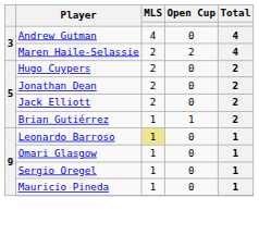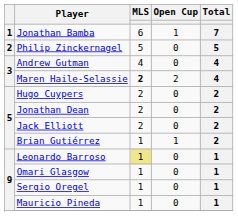 <table class="wikitable sortable" style="text-align:center; font-size:90%">
 <tr>
 <th rowspan="2"></th>
 <th rowspan="2">Player</th>
 <th colspan="1">MLS</th>
 <th colspan="1">Open Cup</th>
 <th colspan="1">Total</th>
 </tr>
 <tr>
 <th></th>
 <th></th>
 <th></th>
 </tr>
 <tr>
+<th>1</th>
+<td style="text-align:left;" data-sort-value="Bamba, Jonathan"> <a href='#'>Jonathan Bamba</a><br></td>
+<td>6<br></td>
+<td>1<br></td>
+<th>7</th>
+</tr>
+<tr>
+<th>2</th>
+<td style="text-align:left;" data-sort-value="Zinckernagel, Philip"> <a href='#'>Philip Zinckernagel</a><br></td>
+<td>5<br></td>
+<td>0<br></td>
+<th>5</th>
+</tr>
+<tr>
 <th rowspan="2">3</th>
 <td style="text-align:left;" data-sort-value="Gutman, Andrew"> <a href='#'>Andrew Gutman</a><br></td>
 <td>4<br></td>
 <td>0<br></td>
 <th>4</th>
 </tr>
 <tr>
 <td style="text-align:left;" data-sort-value="Haile-Selassie, Maren"> <a href='#'>Maren Haile-Selassie</a><br></td>
-<td>2<br></td>
+<td><strong>2<br></strong></td>
 <td>2<br></td>
 <th>4</th>
 </tr>
 <tr>
 <th rowspan="4">5</th>
 <td style="text-align:left;" data-sort-value="Cuypers, Hugo"> <a href='#'>Hugo Cuypers</a><br></td>
 <td>2<br></td>
 <td>0<br></td>
 <th>2</th>
 </tr>
 <tr>
 <td style="text-align:left;" data-sort-value="Dean, Jonathan"> <a href='#'>Jonathan Dean</a><br></td>
 <td>2<br></td>
 <td>0<br></td>
 <th>2</th>
 </tr>
 <tr>
 <td style="text-align:left;" data-sort-value="Elliott, Jack"> <a href='#'>Jack Elliott</a><br></td>
 <td>2<br></td>
 <td>0<br></td>
 <th>2</th>
 </tr>
 <tr>
 <td style="text-align:left;" data-sort-value="Gutiérrez, Brian"> <a href='#'>Brian Gutiérrez</a><br></td>
 <td>1<br></td>
 <td>1<br></td>
 <th>2</th>
 </tr>
 <tr>
 <th rowspan="5">9</th>
 <td style="text-align:left;" data-sort-value="Barroso, Leonardo"> <a href='#'>Leonardo Barroso</a><br></td>
 <td style="background: khaki;">1<br></td>
 <td>0<br></td>
 <th>1</th>
 </tr>
 <tr>
 <td style="text-align:left;" data-sort-value="Glasgow, Omari"> <a href='#'>Omari Glasgow</a><br></td>
 <td>1<br></td>
 <td>0<br></td>
 <th>1</th>
 </tr>
 <tr>
 <td style="text-align:left;" data-sort-value="Oregel, Sergio"> <a href='#'>Sergio Oregel</a><br></td>
 <td>1<br></td>
 <td>0<br></td>
 <th>1</th>
 </tr>
 <tr>
 <td style="text-align:left;" data-sort-value="Oregel, Sergio"> <a href='#'>Mauricio Pineda</a><br></td>
 <td>1<br></td>
 <td>0<br></td>
 <th>1</th>
 </tr>
 <tr>
 </tr>
 </table>
